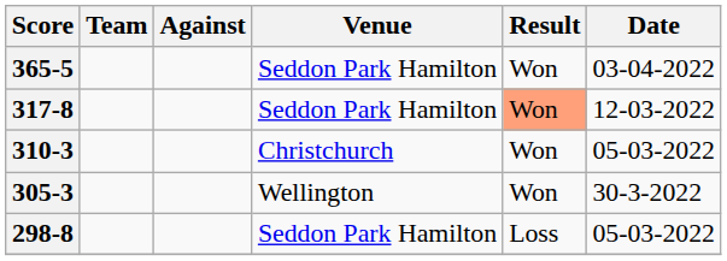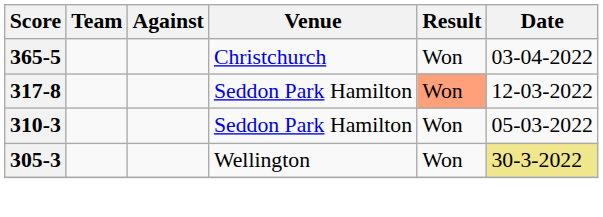 <table class="wikitable sortable" style="text-align:left">
 <tr>
 <th>Score</th>
 <th>Team</th>
 <th>Against</th>
 <th>Venue</th>
 <th>Result</th>
 <th>Date</th>
 </tr>
 <tr>
 <th>365-5</th>
 <td></td>
 <td></td>
-<td><a href='#'>Seddon Park</a> Hamilton</td>
+<td><a href='#'>Christchurch</a></td>
 <td>Won</td>
 <td>03-04-2022</td>
 </tr>
 <tr>
 <th>317-8</th>
 <td></td>
 <td></td>
 <td><a href='#'>Seddon Park</a> Hamilton</td>
 <td style="background: lightsalmon;">Won</td>
 <td>12-03-2022</td>
 </tr>
 <tr>
 <th>310-3</th>
 <td></td>
 <td></td>
-<td><a href='#'>Christchurch</a></td>
+<td><a href='#'>Seddon Park</a> Hamilton</td>
 <td>Won</td>
 <td>05-03-2022</td>
 </tr>
 <tr>
 <th>305-3</th>
 <td></td>
 <td></td>
 <td>Wellington</td>
 <td>Won</td>
-<td>30-3-2022</td>
-</tr>
-<tr>
-<th>298-8</th>
-<td></td>
-<td></td>
-<td><a href='#'>Seddon Park</a> Hamilton</td>
-<td>Loss</td>
-<td>05-03-2022</td>
+<td style="background: khaki;">30-3-2022</td>
 </tr>
 <tr>
 </tr>
 </table>
